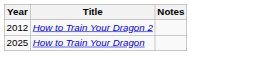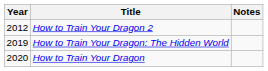 <table class="wikitable plainrowheaders sortable">
 <tr>
 <th>Year</th>
 <th>Title</th>
 <th>Notes</th>
 </tr>
 <tr>
 <td>2012</td>
 <td><em><a href='#'>How to Train Your Dragon 2</a></em></td>
 <td></td>
 </tr>
 <tr>
-<td>2025</td>
+<td>2019</td>
+<td><em><a href='#'>How to Train Your Dragon: The Hidden World</a></em></td>
+<td></td>
+</tr>
+<tr>
+<td>2020</td>
 <td><em><a href='#'>How to Train Your Dragon</a></em></td>
 <td></td>
 </tr>
 </table>
